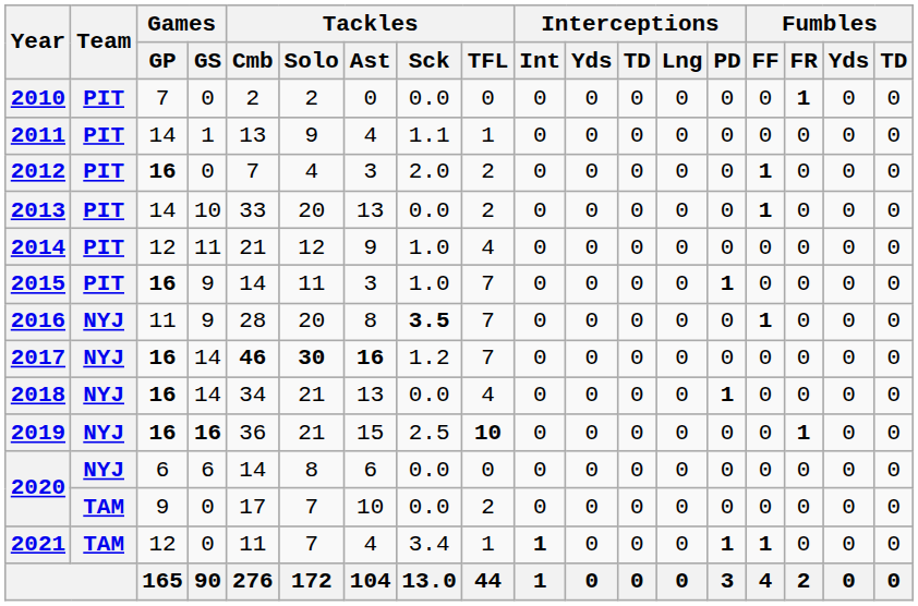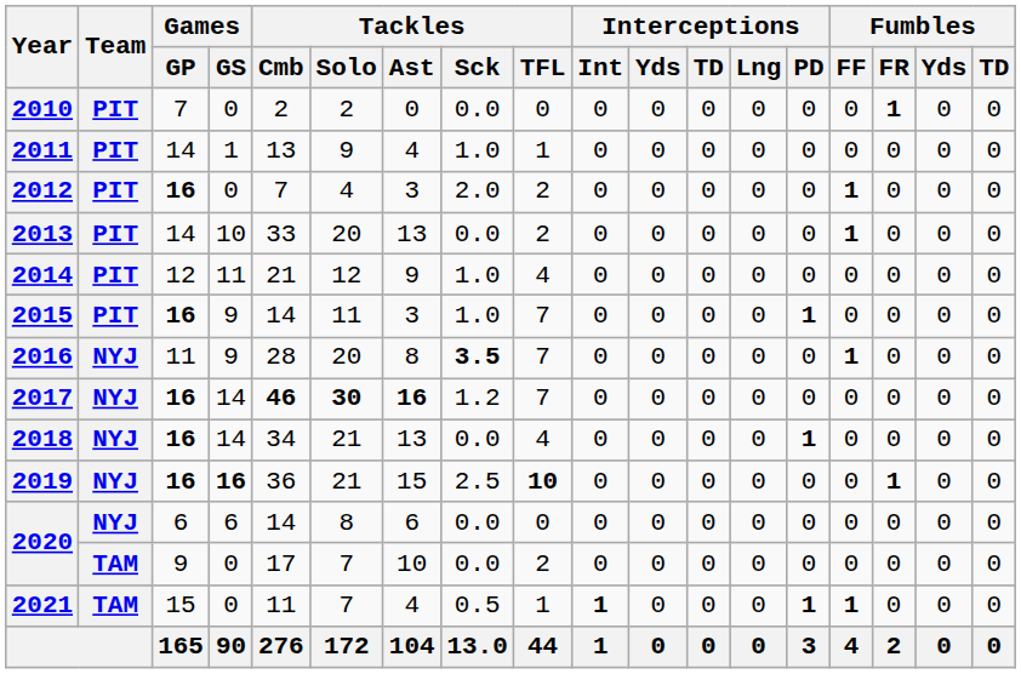 <table class="wikitable" style="text-align:center">
 <tr>
 <th rowspan="2">Year</th>
 <th rowspan="2">Team</th>
 <th colspan="2">Games</th>
 <th colspan="5">Tackles</th>
 <th colspan="5">Interceptions</th>
 <th colspan="4">Fumbles</th>
 </tr>
 <tr>
 <th>GP</th>
 <th>GS</th>
 <th>Cmb</th>
 <th>Solo</th>
 <th>Ast</th>
 <th>Sck</th>
 <th>TFL</th>
 <th>Int</th>
 <th>Yds</th>
 <th>TD</th>
 <th>Lng</th>
 <th>PD</th>
 <th>FF</th>
 <th>FR</th>
 <th>Yds</th>
 <th>TD</th>
 </tr>
 <tr>
 <th><a href='#'>2010</a></th>
 <th><a href='#'>PIT</a></th>
 <td>7</td>
 <td>0</td>
 <td>2</td>
 <td>2</td>
 <td>0</td>
 <td>0.0</td>
 <td>0</td>
 <td>0</td>
 <td>0</td>
 <td>0</td>
 <td>0</td>
 <td>0</td>
 <td>0</td>
 <td><strong>1</strong></td>
 <td>0</td>
 <td>0</td>
 </tr>
 <tr>
 <th><a href='#'>2011</a></th>
 <th><a href='#'>PIT</a></th>
 <td>14</td>
 <td>1</td>
 <td>13</td>
 <td>9</td>
 <td>4</td>
-<td>1.1</td>
+<td>1.0</td>
 <td>1</td>
 <td>0</td>
 <td>0</td>
 <td>0</td>
 <td>0</td>
 <td>0</td>
 <td>0</td>
 <td>0</td>
 <td>0</td>
 <td>0</td>
 </tr>
 <tr>
 <th><a href='#'>2012</a></th>
 <th><a href='#'>PIT</a></th>
 <td><strong>16</strong></td>
 <td>0</td>
 <td>7</td>
 <td>4</td>
 <td>3</td>
 <td>2.0</td>
 <td>2</td>
 <td>0</td>
 <td>0</td>
 <td>0</td>
 <td>0</td>
 <td>0</td>
 <td><strong>1</strong></td>
 <td>0</td>
 <td>0</td>
 <td>0</td>
 </tr>
 <tr>
 <th><a href='#'>2013</a></th>
 <th><a href='#'>PIT</a></th>
 <td>14</td>
 <td>10</td>
 <td>33</td>
 <td>20</td>
 <td>13</td>
 <td>0.0</td>
 <td>2</td>
 <td>0</td>
 <td>0</td>
 <td>0</td>
 <td>0</td>
 <td>0</td>
 <td><strong>1</strong></td>
 <td>0</td>
 <td>0</td>
 <td>0</td>
 </tr>
 <tr>
 <th><a href='#'>2014</a></th>
 <th><a href='#'>PIT</a></th>
 <td>12</td>
 <td>11</td>
 <td>21</td>
 <td>12</td>
 <td>9</td>
 <td>1.0</td>
 <td>4</td>
 <td>0</td>
 <td>0</td>
 <td>0</td>
 <td>0</td>
 <td>0</td>
 <td>0</td>
 <td>0</td>
 <td>0</td>
 <td>0</td>
 </tr>
 <tr>
 <th><a href='#'>2015</a></th>
 <th><a href='#'>PIT</a></th>
 <td><strong>16</strong></td>
 <td>9</td>
 <td>14</td>
 <td>11</td>
 <td>3</td>
 <td>1.0</td>
 <td>7</td>
 <td>0</td>
 <td>0</td>
 <td>0</td>
 <td>0</td>
 <td><strong>1</strong></td>
 <td>0</td>
 <td>0</td>
 <td>0</td>
 <td>0</td>
 </tr>
 <tr>
 <th><a href='#'>2016</a></th>
 <th><a href='#'>NYJ</a></th>
 <td>11</td>
 <td>9</td>
 <td>28</td>
 <td>20</td>
 <td>8</td>
 <td><strong>3.5</strong></td>
 <td>7</td>
 <td>0</td>
 <td>0</td>
 <td>0</td>
 <td>0</td>
 <td>0</td>
 <td><strong>1</strong></td>
 <td>0</td>
 <td>0</td>
 <td>0</td>
 </tr>
 <tr>
 <th><a href='#'>2017</a></th>
 <th><a href='#'>NYJ</a></th>
 <td><strong>16</strong></td>
 <td>14</td>
 <td><strong>46</strong></td>
 <td><strong>30</strong></td>
 <td><strong>16</strong></td>
 <td>1.2</td>
 <td>7</td>
 <td>0</td>
 <td>0</td>
 <td>0</td>
 <td>0</td>
 <td>0</td>
 <td>0</td>
 <td>0</td>
 <td>0</td>
 <td>0</td>
 </tr>
 <tr>
 <th><a href='#'>2018</a></th>
 <th><a href='#'>NYJ</a></th>
 <td><strong>16</strong></td>
 <td>14</td>
 <td>34</td>
 <td>21</td>
 <td>13</td>
 <td>0.0</td>
 <td>4</td>
 <td>0</td>
 <td>0</td>
 <td>0</td>
 <td>0</td>
 <td><strong>1</strong></td>
 <td>0</td>
 <td>0</td>
 <td>0</td>
 <td>0</td>
 </tr>
 <tr>
 <th><a href='#'>2019</a></th>
 <th><a href='#'>NYJ</a></th>
 <td><strong>16</strong></td>
 <td><strong>16</strong></td>
 <td>36</td>
 <td>21</td>
 <td>15</td>
 <td>2.5</td>
 <td><strong>10</strong></td>
 <td>0</td>
 <td>0</td>
 <td>0</td>
 <td>0</td>
 <td>0</td>
 <td>0</td>
 <td><strong>1</strong></td>
 <td>0</td>
 <td>0</td>
 </tr>
 <tr>
 <th rowspan="2"><a href='#'>2020</a></th>
 <th><a href='#'>NYJ</a></th>
 <td>6</td>
 <td>6</td>
 <td>14</td>
 <td>8</td>
 <td>6</td>
 <td>0.0</td>
 <td>0</td>
 <td>0</td>
 <td>0</td>
 <td>0</td>
 <td>0</td>
 <td>0</td>
 <td>0</td>
 <td>0</td>
 <td>0</td>
 <td>0</td>
 </tr>
 <tr>
 <th><a href='#'>TAM</a></th>
 <td>9</td>
 <td>0</td>
 <td>17</td>
 <td>7</td>
 <td>10</td>
 <td>0.0</td>
 <td>2</td>
 <td>0</td>
 <td>0</td>
 <td>0</td>
 <td>0</td>
 <td>0</td>
 <td>0</td>
 <td>0</td>
 <td>0</td>
 <td>0</td>
 </tr>
 <tr>
 <th><a href='#'>2021</a></th>
 <th><a href='#'>TAM</a></th>
-<td>12</td>
+<td>15</td>
 <td>0</td>
 <td>11</td>
 <td>7</td>
 <td>4</td>
-<td>3.4</td>
+<td>0.5</td>
 <td>1</td>
 <td><strong>1</strong></td>
 <td>0</td>
 <td>0</td>
 <td>0</td>
 <td><strong>1</strong></td>
 <td><strong>1</strong></td>
 <td>0</td>
 <td>0</td>
 <td>0</td>
 </tr>
 <tr>
 <th colspan="2"></th>
 <th>165</th>
 <th>90</th>
 <th>276</th>
 <th>172</th>
 <th>104</th>
 <th>13.0</th>
 <th>44</th>
 <th>1</th>
 <th>0</th>
 <th>0</th>
 <th>0</th>
 <th>3</th>
 <th>4</th>
 <th>2</th>
 <th>0</th>
 <th>0</th>
 </tr>
 </table>
